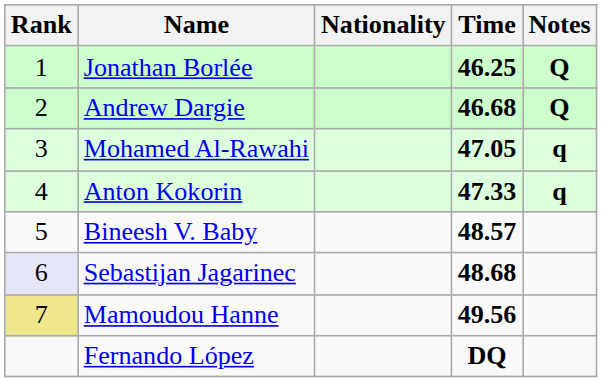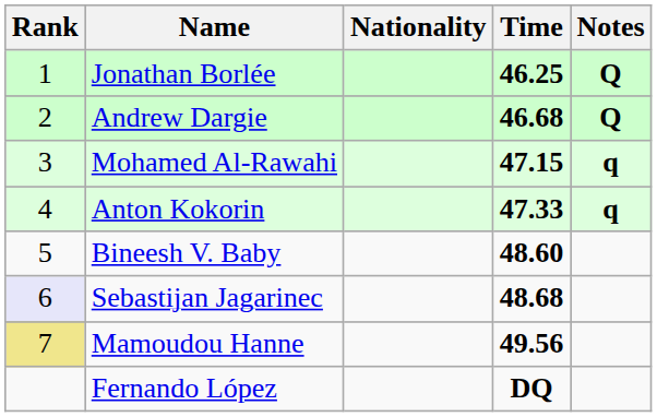 <table class="wikitable sortable" style="text-align:center">
 <tr>
 <th>Rank</th>
 <th>Name</th>
 <th>Nationality</th>
 <th>Time</th>
 <th>Notes</th>
 </tr>
 <tr bgcolor=ccffcc>
 <td>1</td>
 <td align=left><a href='#'>Jonathan Borlée</a></td>
 <td align=left></td>
 <td><strong>46.25</strong></td>
 <td><strong>Q</strong></td>
 </tr>
 <tr bgcolor=ccffcc>
 <td>2</td>
 <td align=left><a href='#'>Andrew Dargie</a></td>
 <td align=left></td>
 <td><strong>46.68</strong></td>
 <td><strong>Q</strong></td>
 </tr>
 <tr bgcolor=ddffdd>
 <td>3</td>
 <td align=left><a href='#'>Mohamed Al-Rawahi</a></td>
 <td align=left></td>
-<td><strong>47.05</strong></td>
+<td><strong>47.15</strong></td>
 <td><strong>q</strong></td>
 </tr>
 <tr bgcolor=ddffdd>
 <td>4</td>
 <td align=left><a href='#'>Anton Kokorin</a></td>
 <td align=left></td>
 <td><strong>47.33</strong></td>
 <td><strong>q</strong></td>
 </tr>
 <tr>
 <td>5</td>
 <td align=left><a href='#'>Bineesh V. Baby</a></td>
 <td align=left></td>
-<td><strong>48.57</strong></td>
+<td><strong>48.60</strong></td>
 <td></td>
 </tr>
 <tr>
 <td style="background: lavender;">6</td>
 <td align=left><a href='#'>Sebastijan Jagarinec</a></td>
 <td align=left></td>
 <td><strong>48.68</strong></td>
 <td></td>
 </tr>
 <tr>
 <td style="background: khaki;">7</td>
 <td align=left><a href='#'>Mamoudou Hanne</a></td>
 <td align=left></td>
 <td><strong>49.56</strong></td>
 <td></td>
 </tr>
 <tr>
 <td></td>
 <td align=left><a href='#'>Fernando López</a></td>
 <td align=left></td>
 <td><strong>DQ</strong></td>
 <td></td>
 </tr>
 </table>
